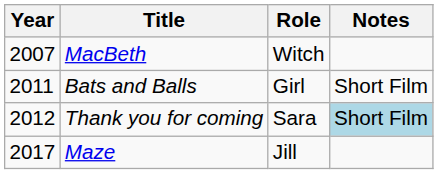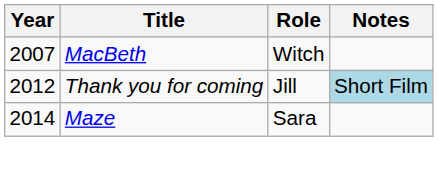 <table class="wikitable sortable">
 <tr>
 <th>Year</th>
 <th>Title</th>
 <th>Role</th>
 <th>Notes</th>
 </tr>
 <tr>
 <td>2007</td>
 <td><em><a href='#'>MacBeth</a></em></td>
 <td>Witch</td>
 <td></td>
 </tr>
 <tr>
-<td>2011</td>
-<td><em>Bats and Balls</em></td>
-<td>Girl</td>
-<td>Short Film</td>
-</tr>
-<tr>
 <td>2012</td>
 <td><em>Thank you for coming</em></td>
-<td>Sara</td>
+<td>Jill</td>
 <td style="background: lightblue;">Short Film</td>
 </tr>
 <tr>
-<td>2017</td>
+<td>2014</td>
 <td><em><a href='#'>Maze</a></em></td>
-<td>Jill</td>
+<td>Sara</td>
 <td></td>
 </tr>
 </table>
